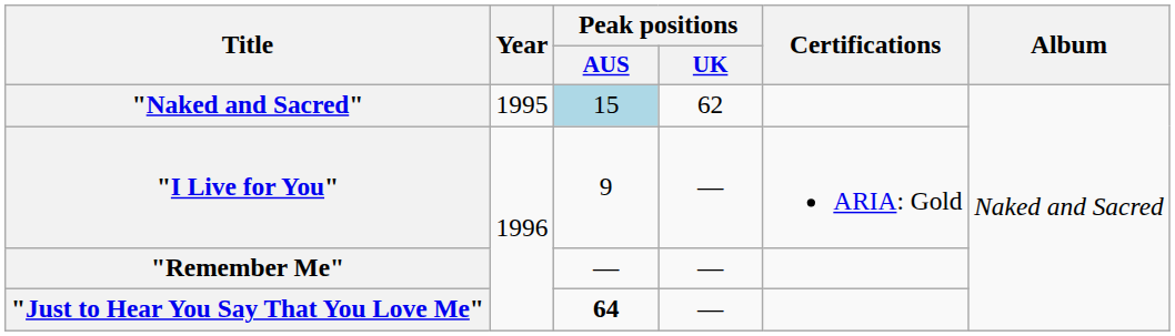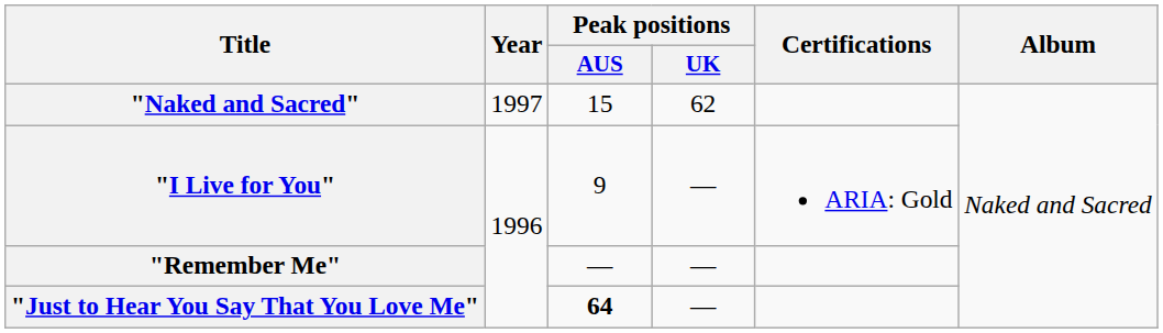 <table class="wikitable plainrowheaders">
 <tr>
 <th rowspan="2">Title</th>
 <th rowspan="2">Year</th>
 <th colspan="2">Peak positions</th>
 <th rowspan="2">Certifications</th>
 <th rowspan="2">Album</th>
 </tr>
 <tr>
 <th style="width:4em;font-size:90%"><a href='#'>AUS</a><br></th>
 <th style="width:4em;font-size:90%"><a href='#'>UK</a><br></th>
 </tr>
 <tr>
 <th scope="row">"<a href='#'>Naked and Sacred</a>"</th>
-<td>1995</td>
-<td style="background: lightblue; text-align:center;">15</td>
+<td>1997</td>
+<td style="text-align:center;">15</td>
 <td style="text-align:center;">62</td>
 <td></td>
 <td rowspan="4"><em>Naked and Sacred</em></td>
 </tr>
 <tr>
 <th scope="row">"<a href='#'>I Live for You</a>"</th>
 <td rowspan="3">1996</td>
 <td style="text-align:center;">9</td>
 <td style="text-align:center;">—</td>
 <td><br><ul><li><a href='#'>ARIA</a>: Gold</li></ul></td>
 </tr>
 <tr>
 <th scope="row">"Remember Me"</th>
 <td style="text-align:center;">—</td>
 <td style="text-align:center;">—</td>
 <td></td>
 </tr>
 <tr>
 <th scope="row">"<a href='#'>Just to Hear You Say That You Love Me</a>"</th>
 <td style="text-align:center;"><strong>64</strong></td>
 <td style="text-align:center;">—</td>
 <td></td>
 </tr>
 </table>
